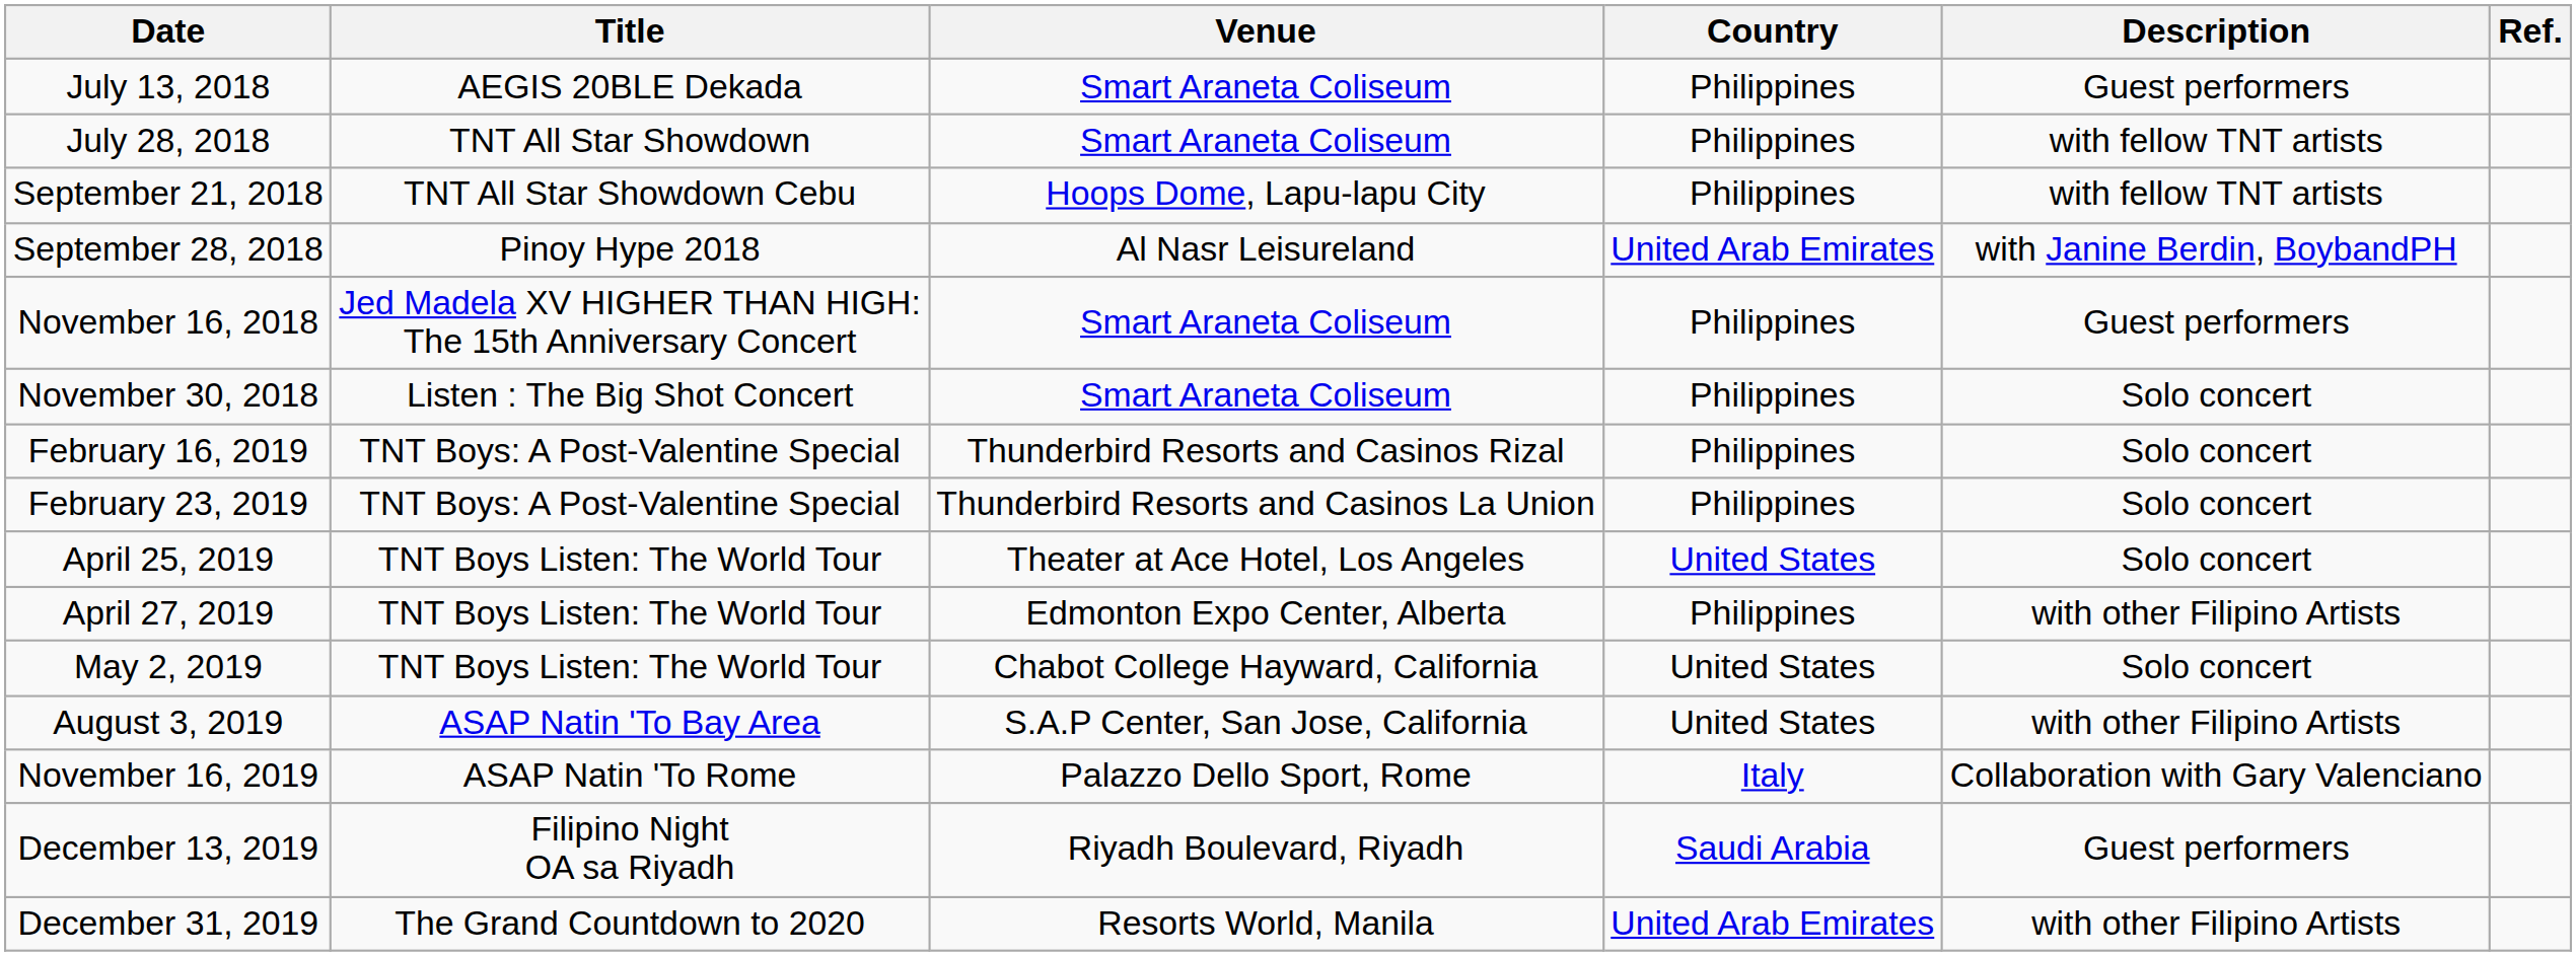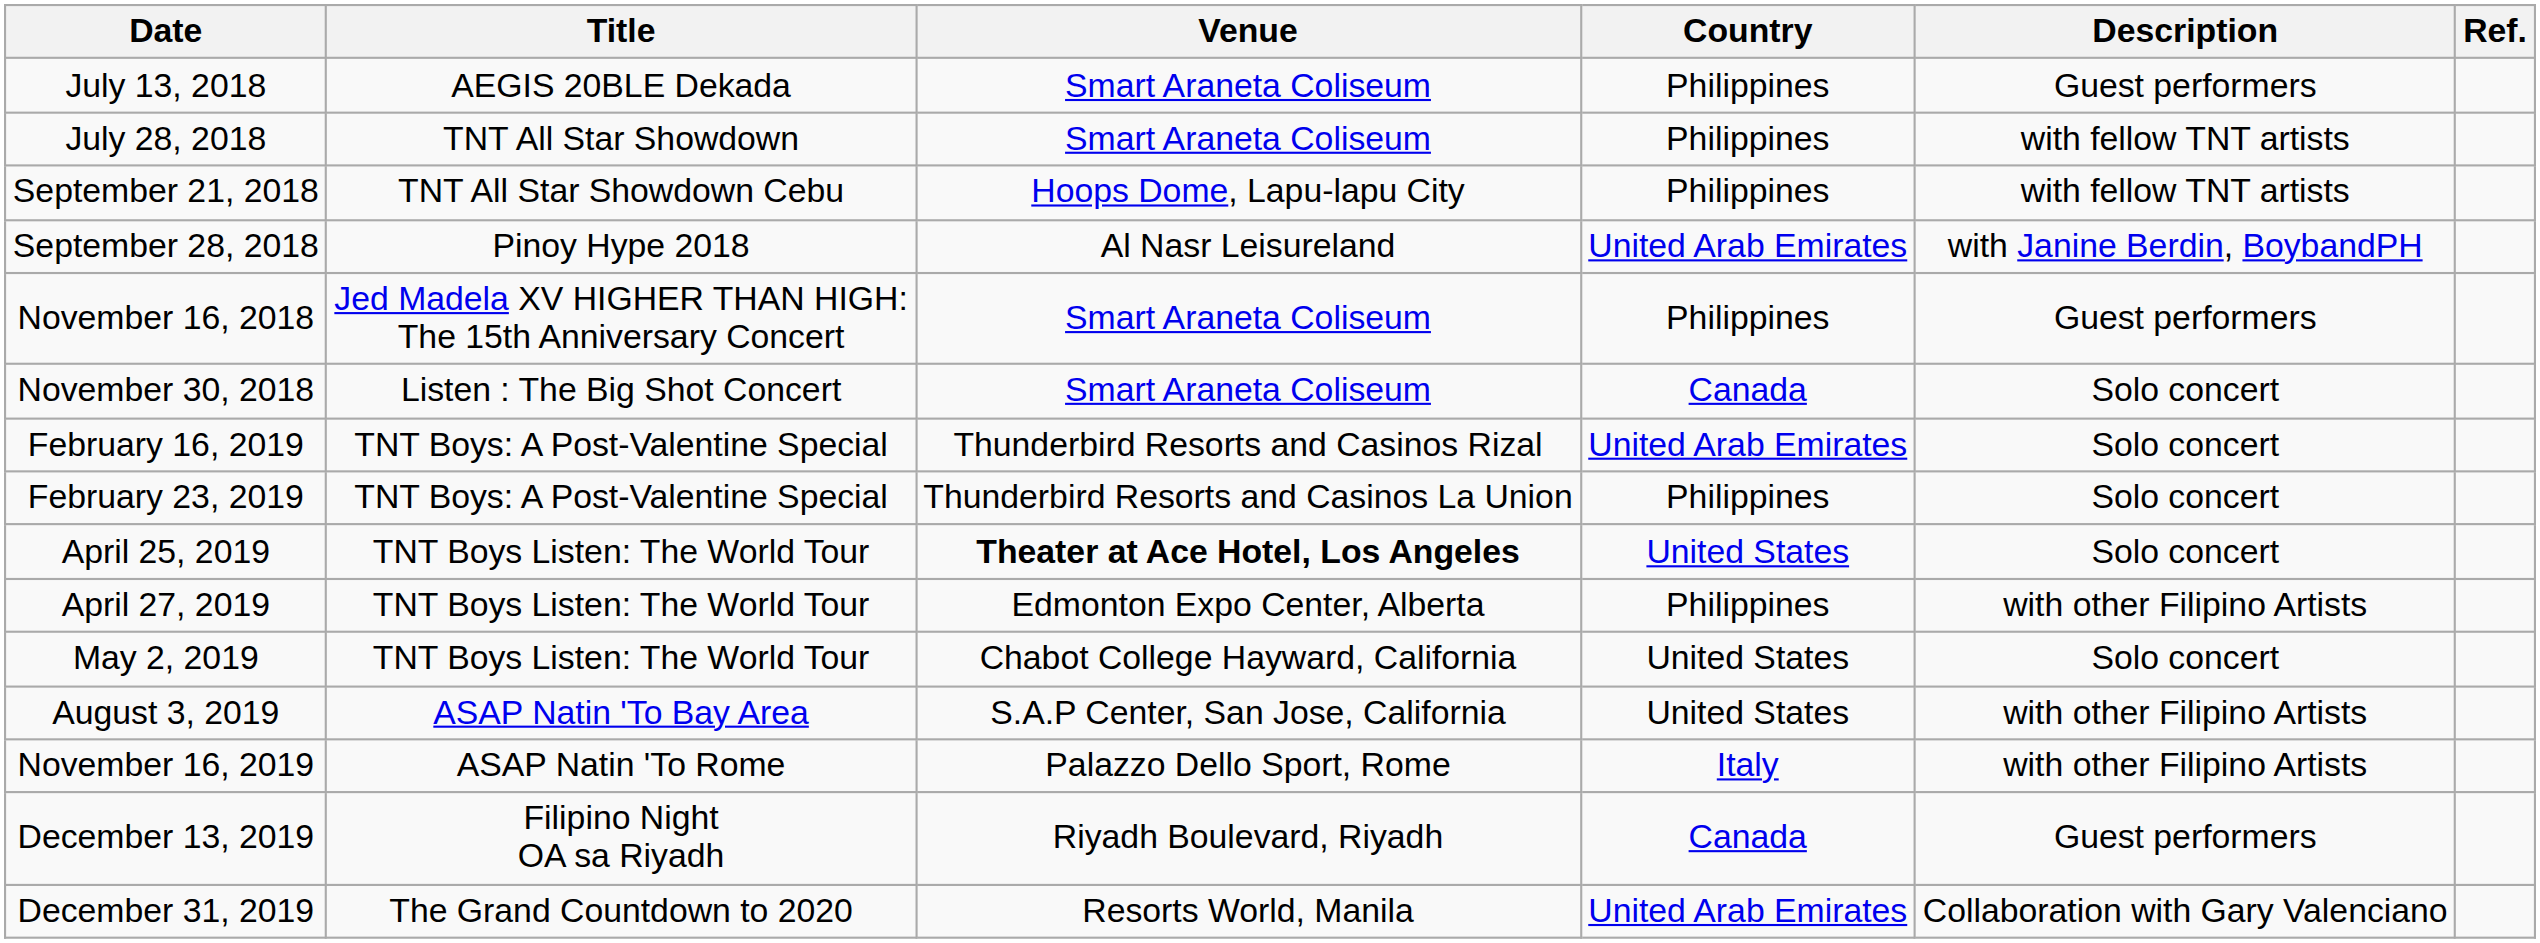 <table class="wikitable sortable" style="text-align:center;">
 <tr>
 <th>Date</th>
 <th>Title</th>
 <th>Venue</th>
 <th>Country</th>
 <th>Description</th>
 <th>Ref.</th>
 </tr>
 <tr>
 <td>July 13, 2018</td>
 <td>AEGIS 20BLE Dekada</td>
 <td><a href='#'>Smart Araneta Coliseum</a></td>
 <td>Philippines</td>
 <td>Guest performers</td>
 <td></td>
 </tr>
 <tr>
 <td>July 28, 2018</td>
 <td>TNT All Star Showdown</td>
 <td><a href='#'>Smart Araneta Coliseum</a></td>
 <td>Philippines</td>
 <td>with fellow TNT artists</td>
 <td></td>
 </tr>
 <tr>
 <td>September 21, 2018</td>
 <td>TNT All Star Showdown Cebu</td>
 <td><a href='#'>Hoops Dome</a>, Lapu-lapu City</td>
 <td>Philippines</td>
 <td>with fellow TNT artists</td>
 <td></td>
 </tr>
 <tr>
 <td>September 28, 2018</td>
 <td>Pinoy Hype 2018</td>
 <td>Al Nasr Leisureland</td>
 <td><a href='#'>United Arab Emirates</a></td>
 <td>with <a href='#'>Janine Berdin</a>, <a href='#'>BoybandPH</a></td>
 <td></td>
 </tr>
 <tr>
 <td>November 16, 2018</td>
 <td><a href='#'>Jed Madela</a> XV HIGHER THAN HIGH:<br>The 15th Anniversary Concert</td>
 <td><a href='#'>Smart Araneta Coliseum</a></td>
 <td>Philippines</td>
 <td>Guest performers</td>
 <td></td>
 </tr>
 <tr>
 <td>November 30, 2018</td>
 <td>Listen : The Big Shot Concert</td>
 <td><a href='#'>Smart Araneta Coliseum</a></td>
-<td>Philippines</td>
+<td><a href='#'>Canada</a></td>
 <td>Solo concert</td>
 <td></td>
 </tr>
 <tr>
 <td>February 16, 2019</td>
 <td>TNT Boys: A Post-Valentine Special</td>
 <td>Thunderbird Resorts and Casinos Rizal</td>
-<td>Philippines</td>
+<td><a href='#'>United Arab Emirates</a></td>
 <td>Solo concert</td>
 <td></td>
 </tr>
 <tr>
 <td>February 23, 2019</td>
 <td>TNT Boys: A Post-Valentine Special</td>
 <td>Thunderbird Resorts and Casinos La Union</td>
 <td>Philippines</td>
 <td>Solo concert</td>
 <td></td>
 </tr>
 <tr>
 <td>April 25, 2019</td>
 <td>TNT Boys Listen: The World Tour</td>
-<td>Theater at Ace Hotel, Los Angeles</td>
+<td><strong>Theater at Ace Hotel, Los Angeles</strong></td>
 <td><a href='#'>United States</a></td>
 <td>Solo concert</td>
 <td></td>
 </tr>
 <tr>
 <td>April 27, 2019</td>
 <td>TNT Boys Listen: The World Tour</td>
 <td>Edmonton Expo Center, Alberta</td>
 <td>Philippines</td>
 <td>with other Filipino Artists</td>
 <td></td>
 </tr>
 <tr>
 <td>May 2, 2019</td>
 <td>TNT Boys Listen: The World Tour</td>
 <td>Chabot College Hayward, California</td>
 <td>United States</td>
 <td>Solo concert</td>
 <td></td>
 </tr>
 <tr>
 <td>August 3, 2019</td>
 <td><a href='#'>ASAP Natin 'To Bay Area</a></td>
 <td>S.A.P Center, San Jose, California</td>
 <td>United States</td>
 <td>with other Filipino Artists</td>
 <td></td>
 </tr>
 <tr>
 <td>November 16, 2019</td>
 <td>ASAP Natin 'To Rome</td>
 <td>Palazzo Dello Sport, Rome</td>
 <td><a href='#'>Italy</a></td>
-<td>Collaboration with Gary Valenciano</td>
+<td>with other Filipino Artists</td>
 <td></td>
 </tr>
 <tr>
 <td>December 13, 2019</td>
 <td>Filipino Night<br>OA sa Riyadh</td>
 <td>Riyadh Boulevard, Riyadh</td>
-<td><a href='#'>Saudi Arabia</a></td>
+<td><a href='#'>Canada</a></td>
 <td>Guest performers</td>
 <td></td>
 </tr>
 <tr>
 <td>December 31, 2019</td>
 <td>The Grand Countdown to 2020</td>
 <td>Resorts World, Manila</td>
 <td><a href='#'>United Arab Emirates</a></td>
-<td>with other Filipino Artists</td>
+<td>Collaboration with Gary Valenciano</td>
 <td></td>
 </tr>
 </table>
